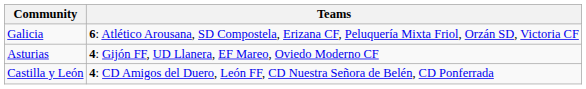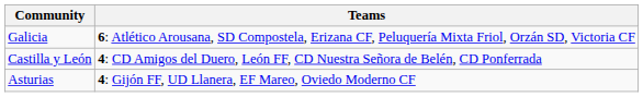 <table class="wikitable">
 <tr>
 <th>Community</th>
 <th>Teams</th>
 </tr>
 <tr>
 <td> <a href='#'>Galicia</a></td>
 <td><strong>6</strong>: <a href='#'>Atlético Arousana</a>, <a href='#'>SD Compostela</a>, <a href='#'>Erizana CF</a>, <a href='#'>Peluquería Mixta Friol</a>, <a href='#'>Orzán SD</a>, <a href='#'>Victoria CF</a></td>
 </tr>
 <tr>
+<td> <a href='#'>Castilla y León</a></td>
+<td><strong>4</strong>: <a href='#'>CD Amigos del Duero</a>, <a href='#'>León FF</a>, <a href='#'>CD Nuestra Señora de Belén</a>, <a href='#'>CD Ponferrada</a></td>
+</tr>
+<tr>
 <td> <a href='#'>Asturias</a></td>
 <td><strong>4</strong>: <a href='#'>Gijón FF</a>, <a href='#'>UD Llanera</a>, <a href='#'>EF Mareo</a>, <a href='#'>Oviedo Moderno CF</a></td>
 </tr>
-<tr>
-<td> <a href='#'>Castilla y León</a></td>
-<td><strong>4</strong>: <a href='#'>CD Amigos del Duero</a>, <a href='#'>León FF</a>, <a href='#'>CD Nuestra Señora de Belén</a>, <a href='#'>CD Ponferrada</a></td>
-</tr>
 </table>
